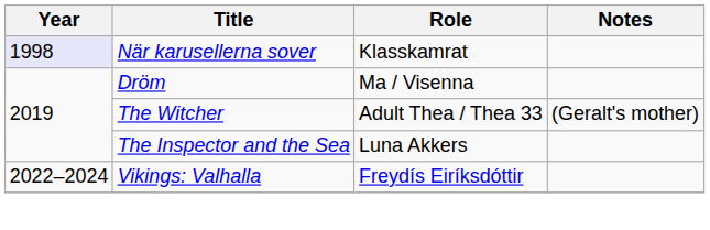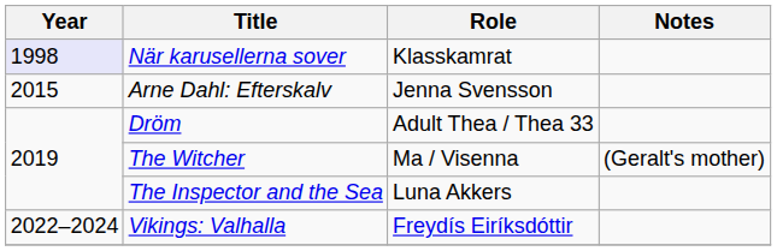 <table class="wikitable sortable">
 <tr>
 <th>Year</th>
 <th>Title</th>
 <th>Role</th>
 <th class="unsortable">Notes</th>
 </tr>
 <tr>
 <td style="background: lavender;">1998</td>
 <td><em><a href='#'>När karusellerna sover</a></em></td>
 <td>Klasskamrat</td>
 <td></td>
 </tr>
 <tr>
+<td>2015</td>
+<td><em>Arne Dahl: Efterskalv</em></td>
+<td>Jenna Svensson</td>
+<td></td>
+</tr>
+<tr>
 <td rowspan=3>2019</td>
 <td><em><a href='#'>Dröm</a></em></td>
-<td>Ma / Visenna</td>
+<td>Adult Thea / Thea 33</td>
 <td></td>
 </tr>
 <tr>
 <td><em><a href='#'>The Witcher</a></em></td>
-<td>Adult Thea / Thea 33</td>
+<td>Ma / Visenna</td>
 <td>(Geralt's mother)</td>
 </tr>
 <tr>
 <td><em><a href='#'>The Inspector and the Sea</a></em></td>
 <td>Luna Akkers</td>
 <td></td>
 </tr>
 <tr>
 <td>2022–2024</td>
 <td><em><a href='#'>Vikings: Valhalla</a></em></td>
 <td><a href='#'>Freydís Eiríksdóttir</a></td>
 <td></td>
 </tr>
 <tr>
 </tr>
 </table>
